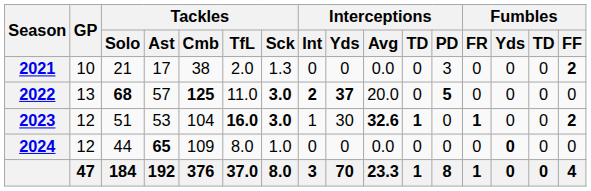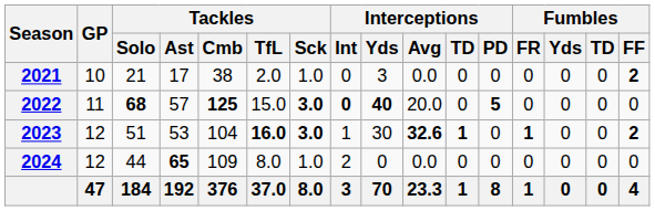 <table class="wikitable" style="text-align:center;">
 <tr>
 <th rowspan="2">Season</th>
 <th rowspan="2">GP</th>
 <th colspan="5">Tackles</th>
 <th colspan="5">Interceptions</th>
 <th colspan="4">Fumbles</th>
 </tr>
 <tr>
 <th>Solo</th>
 <th>Ast</th>
 <th>Cmb</th>
 <th>TfL</th>
 <th>Sck</th>
 <th>Int</th>
 <th>Yds</th>
 <th>Avg</th>
 <th>TD</th>
 <th>PD</th>
 <th>FR</th>
 <th>Yds</th>
 <th>TD</th>
 <th>FF</th>
 </tr>
 <tr>
 <th><a href='#'>2021</a></th>
 <td>10</td>
 <td>21</td>
 <td>17</td>
 <td>38</td>
 <td>2.0</td>
-<td>1.3</td>
+<td>1.0</td>
+<td>0</td>
+<td>3</td>
+<td>0.0</td>
 <td>0</td>
 <td>0</td>
-<td>0.0</td>
-<td>0</td>
-<td>3</td>
 <td>0</td>
 <td>0</td>
 <td>0</td>
 <td><strong>2</strong></td>
 </tr>
 <tr>
 <th><a href='#'>2022</a></th>
-<td>13</td>
+<td>11</td>
 <td><strong>68</strong></td>
 <td>57</td>
 <td><strong>125</strong></td>
-<td>11.0</td>
+<td>15.0</td>
 <td><strong>3.0</strong></td>
-<td><strong>2</strong></td>
-<td><strong>37</strong></td>
+<td><strong>0</strong></td>
+<td><strong>40</strong></td>
 <td>20.0</td>
 <td>0</td>
 <td><strong>5</strong></td>
 <td>0</td>
 <td>0</td>
 <td>0</td>
 <td>0</td>
 </tr>
 <tr>
 <th><a href='#'>2023</a></th>
 <td>12</td>
 <td>51</td>
 <td>53</td>
 <td>104</td>
 <td><strong>16.0</strong></td>
 <td><strong>3.0</strong></td>
 <td>1</td>
 <td>30</td>
 <td><strong>32.6</strong></td>
 <td><strong>1</strong></td>
 <td>0</td>
 <td><strong>1</strong></td>
 <td>0</td>
 <td>0</td>
 <td><strong>2</strong></td>
 </tr>
 <tr>
 <th><a href='#'>2024</a></th>
 <td>12</td>
 <td>44</td>
 <td><strong>65</strong></td>
 <td>109</td>
 <td>8.0</td>
 <td>1.0</td>
-<td>0</td>
+<td>2</td>
 <td>0</td>
 <td>0.0</td>
 <td>0</td>
 <td>0</td>
 <td>0</td>
-<td><strong>0</strong></td>
+<td>0</td>
 <td>0</td>
 <td>0</td>
 </tr>
 <tr>
 <th></th>
 <th>47</th>
 <th>184</th>
 <th>192</th>
 <th>376</th>
 <th>37.0</th>
 <th>8.0</th>
 <th>3</th>
 <th>70</th>
 <th>23.3</th>
 <th>1</th>
 <th>8</th>
 <th>1</th>
 <th>0</th>
 <th>0</th>
 <th>4</th>
 </tr>
 </table>
